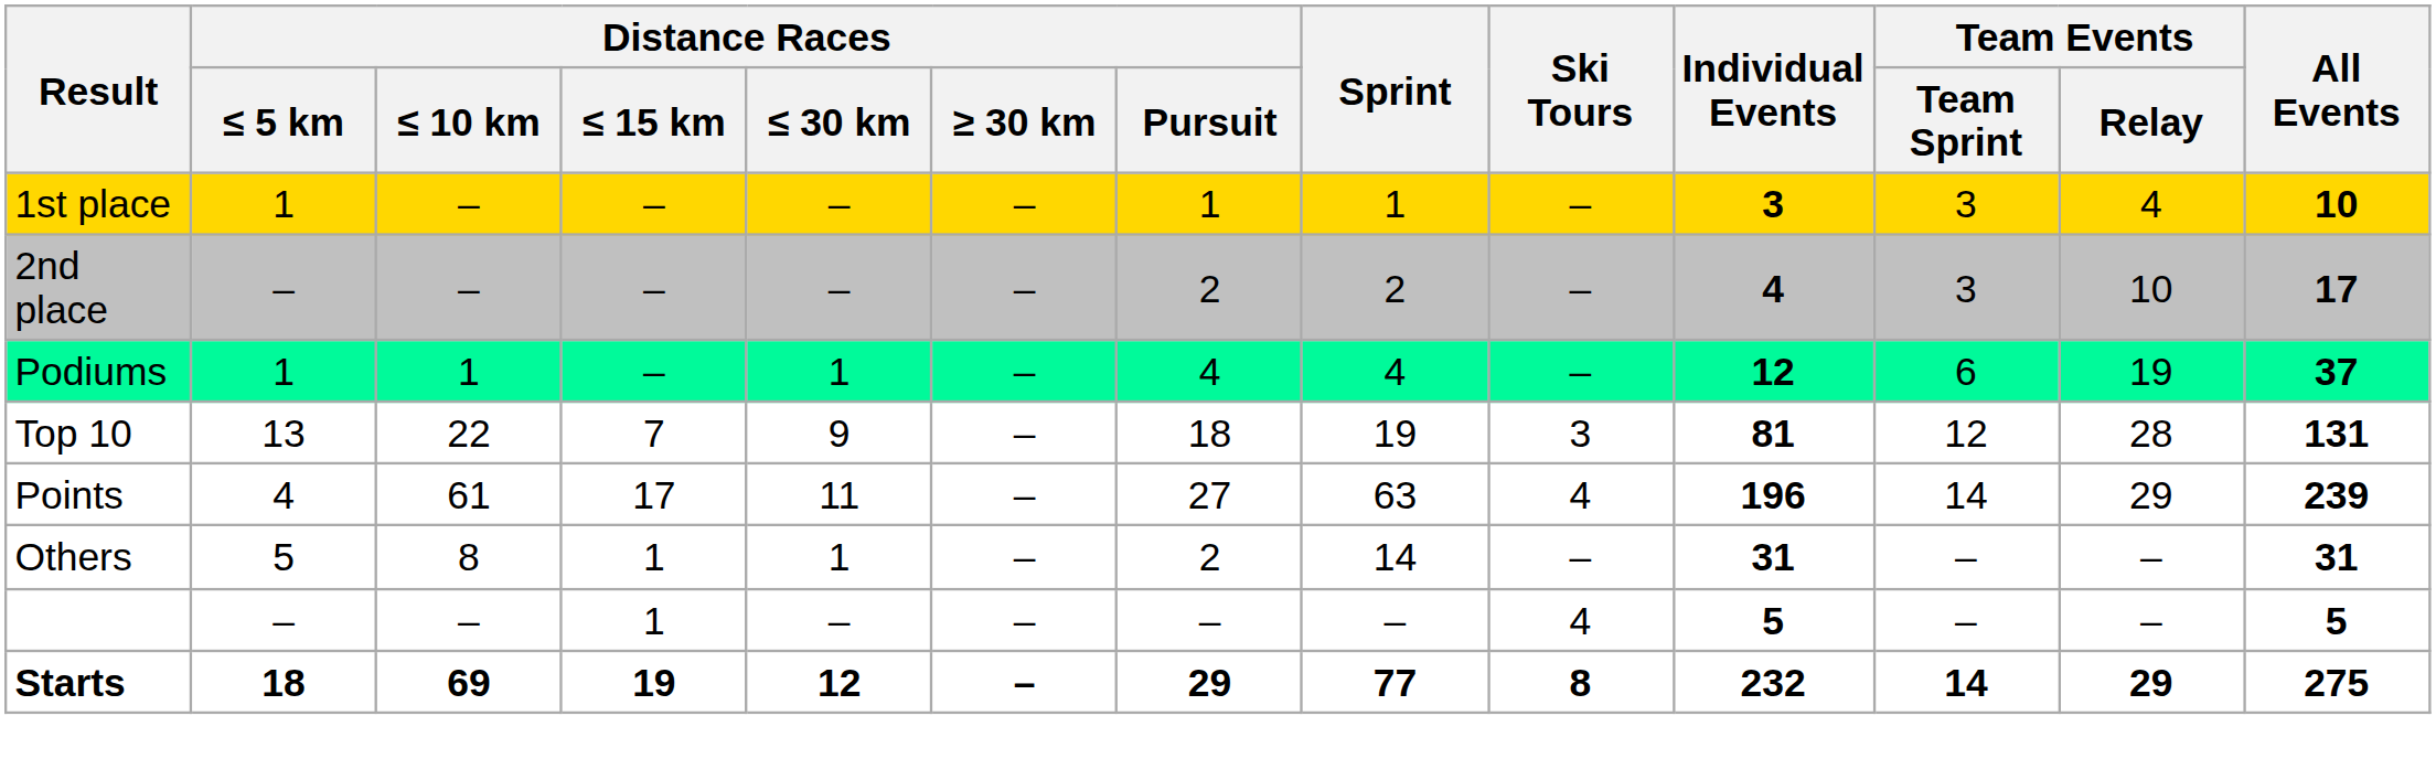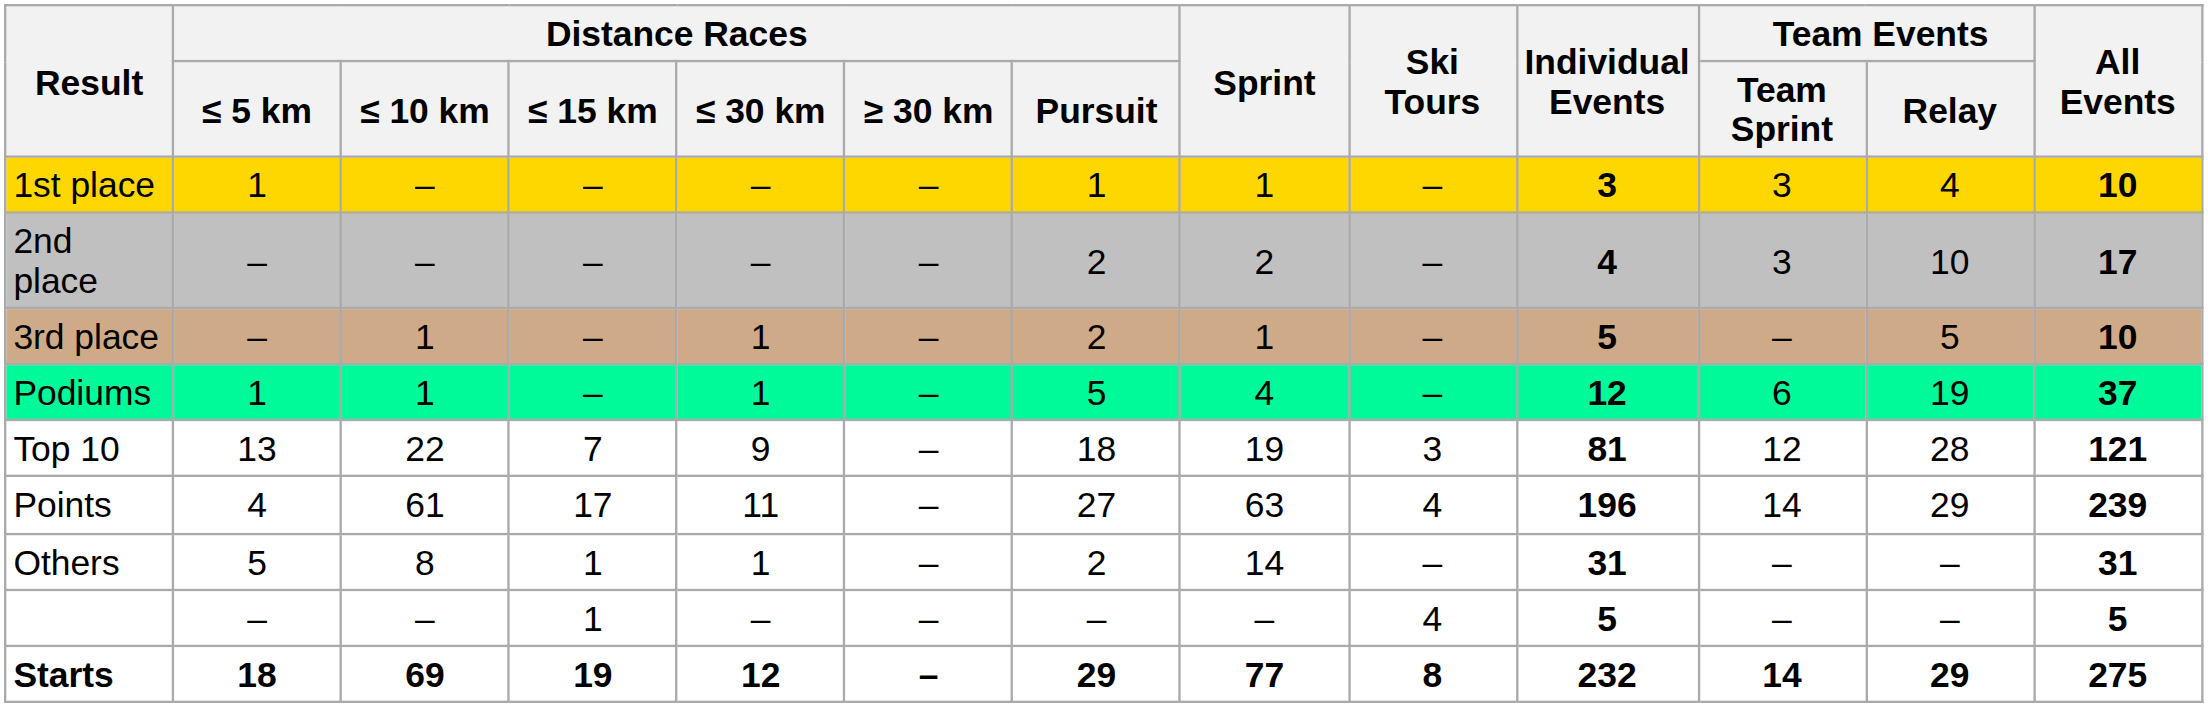 <table class="wikitable" style="font-size:95%; text-align:center; border:grey solid 1px; border-collapse:collapse; background:#ffffff;">
 <tr>
 <th style="width:65px;" rowspan="2">Result</th>
 <th colspan="6">Distance Races</th>
 <th style="width:65px;" rowspan="2">Sprint</th>
 <th style="width:65px;" rowspan="2">Ski<br>Tours</th>
 <th style="width:65px;" rowspan="2">Individual<br>Events</th>
 <th colspan="2">   Team Events</th>
 <th style="width:65px;" rowspan="2">All Events</th>
 </tr>
 <tr>
 <th style="width:65px;">≤ 5 km</th>
 <th style="width:65px;">≤ 10 km</th>
 <th style="width:65px;">≤ 15 km</th>
 <th style="width:65px;">≤ 30 km</th>
 <th style="width:65px;">≥ 30 km</th>
 <th style="width:65px;">Pursuit</th>
 <th style="width:65px;">Team Sprint</th>
 <th style="width:65px;">Relay</th>
 </tr>
 <tr bgcolor=gold>
 <td align=left>1st place</td>
 <td>1</td>
 <td>–</td>
 <td>–</td>
 <td>–</td>
 <td>–</td>
 <td>1</td>
 <td>1</td>
 <td>–</td>
 <td><strong>3</strong></td>
 <td>3</td>
 <td>4</td>
 <td><strong>10</strong></td>
 </tr>
 <tr bgcolor=silver>
 <td align=left>2nd place</td>
 <td>–</td>
 <td>–</td>
 <td>–</td>
 <td>–</td>
 <td>–</td>
 <td>2</td>
 <td>2</td>
 <td>–</td>
 <td><strong>4</strong></td>
 <td>3</td>
 <td>10</td>
 <td><strong>17</strong></td>
 </tr>
+<tr bgcolor="#CFAA88">
+<td align=left>3rd place</td>
+<td>–</td>
+<td>1</td>
+<td>–</td>
+<td>1</td>
+<td>–</td>
+<td>2</td>
+<td>1</td>
+<td>–</td>
+<td><strong>5</strong></td>
+<td>–</td>
+<td>5</td>
+<td><strong>10</strong></td>
+</tr>
 <tr style="background:#00FA9A;">
 <td align=left>Podiums</td>
 <td>1</td>
 <td>1</td>
 <td>–</td>
 <td>1</td>
 <td>–</td>
-<td>4</td>
+<td>5</td>
 <td>4</td>
 <td>–</td>
 <td><strong>12</strong></td>
 <td>6</td>
 <td>19</td>
 <td><strong>37</strong></td>
 </tr>
 <tr>
 <td align=left>Top 10</td>
 <td>13</td>
 <td>22</td>
 <td>7</td>
 <td>9</td>
 <td>–</td>
 <td>18</td>
 <td>19</td>
 <td>3</td>
 <td><strong>81</strong></td>
 <td>12</td>
 <td>28</td>
-<td><strong>131</strong></td>
+<td><strong>121</strong></td>
 </tr>
 <tr>
 <td align=left>Points</td>
 <td>4</td>
 <td>61</td>
 <td>17</td>
 <td>11</td>
 <td>–</td>
 <td>27</td>
 <td>63</td>
 <td>4</td>
 <td><strong>196</strong></td>
 <td>14</td>
 <td>29</td>
 <td><strong>239</strong></td>
 </tr>
 <tr>
 <td align=left>Others</td>
 <td>5</td>
 <td>8</td>
 <td>1</td>
 <td>1</td>
 <td>–</td>
 <td>2</td>
 <td>14</td>
 <td>–</td>
 <td><strong>31</strong></td>
 <td>–</td>
 <td>–</td>
 <td><strong>31</strong></td>
 </tr>
 <tr>
 <td align=left></td>
 <td>–</td>
 <td>–</td>
 <td>1</td>
 <td>–</td>
 <td>–</td>
 <td>–</td>
 <td>–</td>
 <td>4</td>
 <td><strong>5</strong></td>
 <td>–</td>
 <td>–</td>
 <td><strong>5</strong></td>
 </tr>
 <tr>
 <td align=left><strong>Starts</strong></td>
 <td><strong>18</strong></td>
 <td><strong>69</strong></td>
 <td><strong>19</strong></td>
 <td><strong>12</strong></td>
 <td><strong>–</strong></td>
 <td><strong>29</strong></td>
 <td><strong>77</strong></td>
 <td><strong>8</strong></td>
 <td><strong>232</strong></td>
 <td><strong>14</strong></td>
 <td><strong>29</strong></td>
 <td><strong>275</strong></td>
 </tr>
 </table>
